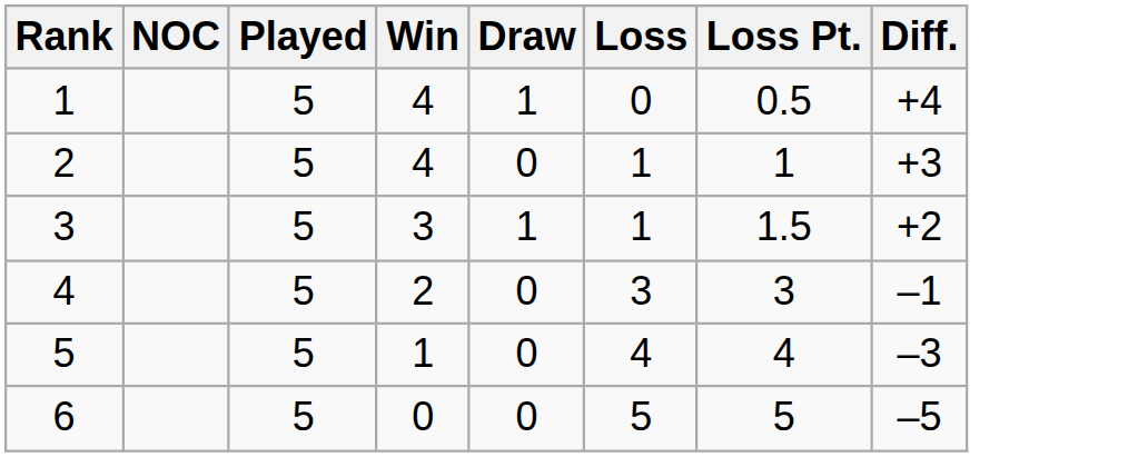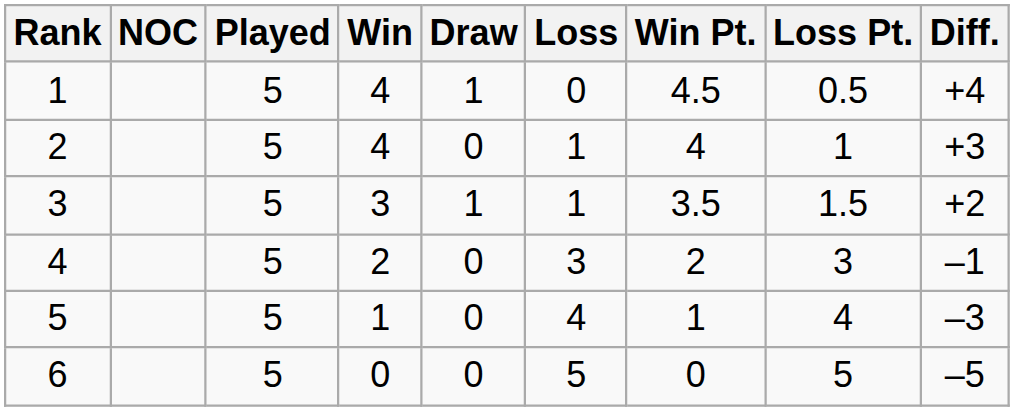 <table class="wikitable sortable" style="text-align:center;">
 <tr>
 <th>Rank</th>
 <th>NOC</th>
 <th>Played</th>
 <th>Win</th>
 <th>Draw</th>
 <th>Loss</th>
+<th>Win Pt.</th>
 <th>Loss Pt.</th>
 <th>Diff.</th>
 </tr>
 <tr>
 <td>1</td>
 <td align="left"></td>
 <td>5</td>
 <td>4</td>
 <td>1</td>
 <td>0</td>
+<td>4.5</td>
 <td>0.5</td>
 <td>+4</td>
 </tr>
 <tr>
 <td>2</td>
 <td align="left"></td>
 <td>5</td>
 <td>4</td>
 <td>0</td>
 <td>1</td>
+<td>4</td>
 <td>1</td>
 <td>+3</td>
 </tr>
 <tr>
 <td>3</td>
 <td align="left"></td>
 <td>5</td>
 <td>3</td>
 <td>1</td>
 <td>1</td>
+<td>3.5</td>
 <td>1.5</td>
 <td>+2</td>
 </tr>
 <tr>
 <td>4</td>
 <td align="left"></td>
 <td>5</td>
 <td>2</td>
 <td>0</td>
 <td>3</td>
+<td>2</td>
 <td>3</td>
 <td>–1</td>
 </tr>
 <tr>
 <td>5</td>
 <td align="left"></td>
 <td>5</td>
 <td>1</td>
 <td>0</td>
 <td>4</td>
+<td>1</td>
 <td>4</td>
 <td>–3</td>
 </tr>
 <tr>
 <td>6</td>
 <td align="left"></td>
 <td>5</td>
 <td>0</td>
 <td>0</td>
 <td>5</td>
+<td>0</td>
 <td>5</td>
 <td>–5</td>
 </tr>
 </table>
